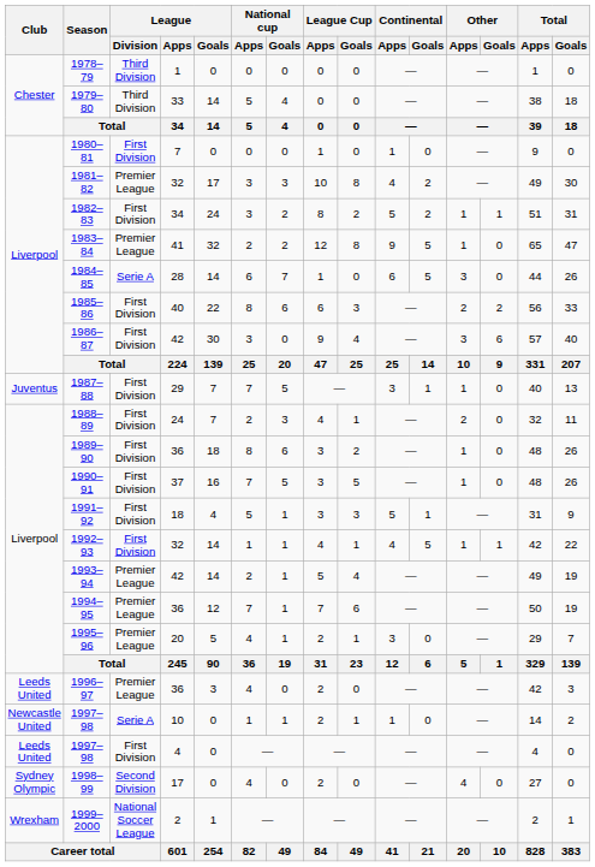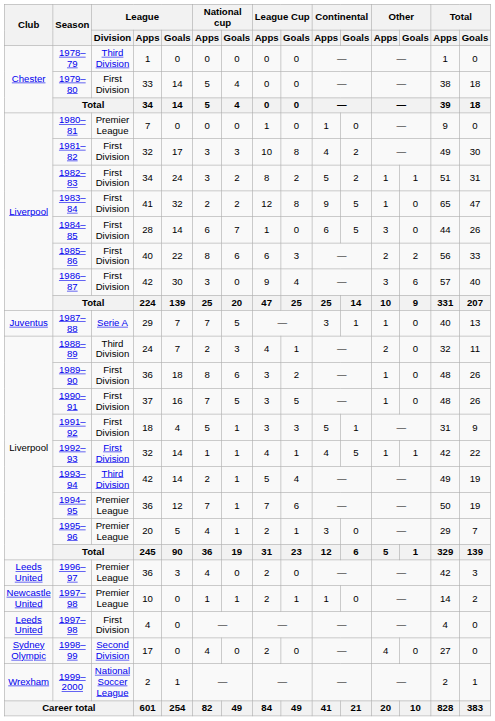 <table class="wikitable" style="text-align: center;">
 <tr>
 <th rowspan="2">Club</th>
 <th rowspan="2">Season</th>
 <th colspan="3">League</th>
 <th colspan="2">National cup</th>
 <th colspan="2">League Cup</th>
 <th colspan="2">Continental</th>
 <th colspan="2">Other</th>
 <th colspan="2">Total</th>
 </tr>
 <tr>
 <th>Division</th>
 <th>Apps</th>
 <th>Goals</th>
 <th>Apps</th>
 <th>Goals</th>
 <th>Apps</th>
 <th>Goals</th>
 <th>Apps</th>
 <th>Goals</th>
 <th>Apps</th>
 <th>Goals</th>
 <th>Apps</th>
 <th>Goals</th>
 </tr>
 <tr>
 <td rowspan="3"><a href='#'>Chester</a></td>
 <td><a href='#'>1978–79</a></td>
 <td><a href='#'>Third Division</a></td>
 <td>1</td>
 <td>0</td>
 <td>0</td>
 <td>0</td>
 <td>0</td>
 <td>0</td>
 <td colspan="2">—</td>
 <td colspan="2">—</td>
 <td>1</td>
 <td>0</td>
 </tr>
 <tr>
 <td><a href='#'>1979–80</a></td>
-<td>Third Division</td>
+<td>First Division</td>
 <td>33</td>
 <td>14</td>
 <td>5</td>
 <td>4</td>
 <td>0</td>
 <td>0</td>
 <td colspan="2">—</td>
 <td colspan="2">—</td>
 <td>38</td>
 <td>18</td>
 </tr>
 <tr>
 <th colspan="2">Total</th>
 <th>34</th>
 <th>14</th>
 <th>5</th>
 <th>4</th>
 <th>0</th>
 <th>0</th>
 <th colspan="2">—</th>
 <th colspan="2">—</th>
 <th>39</th>
 <th>18</th>
 </tr>
 <tr>
 <td rowspan="8"><a href='#'>Liverpool</a></td>
 <td><a href='#'>1980–81</a></td>
-<td><a href='#'>First Division</a></td>
+<td>Premier League</td>
 <td>7</td>
 <td>0</td>
 <td>0</td>
 <td>0</td>
 <td>1</td>
 <td>0</td>
 <td>1</td>
 <td>0</td>
 <td colspan="2">—</td>
 <td>9</td>
 <td>0</td>
 </tr>
 <tr>
 <td><a href='#'>1981–82</a></td>
-<td>Premier League</td>
+<td>First Division</td>
 <td>32</td>
 <td>17</td>
 <td>3</td>
 <td>3</td>
 <td>10</td>
 <td>8</td>
 <td>4</td>
 <td>2</td>
 <td colspan="2">—</td>
 <td>49</td>
 <td>30</td>
 </tr>
 <tr>
 <td><a href='#'>1982–83</a></td>
 <td>First Division</td>
 <td>34</td>
 <td>24</td>
 <td>3</td>
 <td>2</td>
 <td>8</td>
 <td>2</td>
 <td>5</td>
 <td>2</td>
 <td>1</td>
 <td>1</td>
 <td>51</td>
 <td>31</td>
 </tr>
 <tr>
 <td><a href='#'>1983–84</a></td>
-<td>Premier League</td>
+<td>First Division</td>
 <td>41</td>
 <td>32</td>
 <td>2</td>
 <td>2</td>
 <td>12</td>
 <td>8</td>
 <td>9</td>
 <td>5</td>
 <td>1</td>
 <td>0</td>
 <td>65</td>
 <td>47</td>
 </tr>
 <tr>
 <td><a href='#'>1984–85</a></td>
-<td><a href='#'>Serie A</a></td>
+<td>First Division</td>
 <td>28</td>
 <td>14</td>
 <td>6</td>
 <td>7</td>
 <td>1</td>
 <td>0</td>
 <td>6</td>
 <td>5</td>
 <td>3</td>
 <td>0</td>
 <td>44</td>
 <td>26</td>
 </tr>
 <tr>
 <td><a href='#'>1985–86</a></td>
 <td>First Division</td>
 <td>40</td>
 <td>22</td>
 <td>8</td>
 <td>6</td>
 <td>6</td>
 <td>3</td>
 <td colspan="2">—</td>
 <td>2</td>
 <td>2</td>
 <td>56</td>
 <td>33</td>
 </tr>
 <tr>
 <td><a href='#'>1986–87</a></td>
 <td>First Division</td>
 <td>42</td>
 <td>30</td>
 <td>3</td>
 <td>0</td>
 <td>9</td>
 <td>4</td>
 <td colspan="2">—</td>
 <td>3</td>
 <td>6</td>
 <td>57</td>
 <td>40</td>
 </tr>
 <tr>
 <th colspan="2">Total</th>
 <th>224</th>
 <th>139</th>
 <th>25</th>
 <th>20</th>
 <th>47</th>
 <th>25</th>
 <th>25</th>
 <th>14</th>
 <th>10</th>
 <th>9</th>
 <th>331</th>
 <th>207</th>
 </tr>
 <tr>
 <td><a href='#'>Juventus</a></td>
 <td><a href='#'>1987–88</a></td>
-<td>First Division</td>
+<td><a href='#'>Serie A</a></td>
 <td>29</td>
 <td>7</td>
 <td>7</td>
 <td>5</td>
 <td colspan="2">—</td>
 <td>3</td>
 <td>1</td>
 <td>1</td>
 <td>0</td>
 <td>40</td>
 <td>13</td>
 </tr>
 <tr>
 <td rowspan="9">Liverpool</td>
 <td><a href='#'>1988–89</a></td>
-<td>First Division</td>
+<td>Third Division</td>
 <td>24</td>
 <td>7</td>
 <td>2</td>
 <td>3</td>
 <td>4</td>
 <td>1</td>
 <td colspan="2">—</td>
 <td>2</td>
 <td>0</td>
 <td>32</td>
 <td>11</td>
 </tr>
 <tr>
 <td><a href='#'>1989–90</a></td>
 <td>First Division</td>
 <td>36</td>
 <td>18</td>
 <td>8</td>
 <td>6</td>
 <td>3</td>
 <td>2</td>
 <td colspan="2">—</td>
 <td>1</td>
 <td>0</td>
 <td>48</td>
 <td>26</td>
 </tr>
 <tr>
 <td><a href='#'>1990–91</a></td>
 <td>First Division</td>
 <td>37</td>
 <td>16</td>
 <td>7</td>
 <td>5</td>
 <td>3</td>
 <td>5</td>
 <td colspan="2">—</td>
 <td>1</td>
 <td>0</td>
 <td>48</td>
 <td>26</td>
 </tr>
 <tr>
 <td><a href='#'>1991–92</a></td>
 <td>First Division</td>
 <td>18</td>
 <td>4</td>
 <td>5</td>
 <td>1</td>
 <td>3</td>
 <td>3</td>
 <td>5</td>
 <td>1</td>
 <td colspan="2">—</td>
 <td>31</td>
 <td>9</td>
 </tr>
 <tr>
 <td><a href='#'>1992–93</a></td>
 <td><a href='#'>First Division</a></td>
 <td>32</td>
 <td>14</td>
 <td>1</td>
 <td>1</td>
 <td>4</td>
 <td>1</td>
 <td>4</td>
 <td>5</td>
 <td>1</td>
 <td>1</td>
 <td>42</td>
 <td>22</td>
 </tr>
 <tr>
 <td><a href='#'>1993–94</a></td>
-<td>Premier League</td>
+<td><a href='#'>Third Division</a></td>
 <td>42</td>
 <td>14</td>
 <td>2</td>
 <td>1</td>
 <td>5</td>
 <td>4</td>
 <td colspan="2">—</td>
 <td colspan="2">—</td>
 <td>49</td>
 <td>19</td>
 </tr>
 <tr>
 <td><a href='#'>1994–95</a></td>
 <td>Premier League</td>
 <td>36</td>
 <td>12</td>
 <td>7</td>
 <td>1</td>
 <td>7</td>
 <td>6</td>
 <td colspan="2">—</td>
 <td colspan="2">—</td>
 <td>50</td>
 <td>19</td>
 </tr>
 <tr>
 <td><a href='#'>1995–96</a></td>
 <td>Premier League</td>
 <td>20</td>
 <td>5</td>
 <td>4</td>
 <td>1</td>
 <td>2</td>
 <td>1</td>
 <td>3</td>
 <td>0</td>
 <td colspan="2">—</td>
 <td>29</td>
 <td>7</td>
 </tr>
 <tr>
 <th colspan="2">Total</th>
 <th>245</th>
 <th>90</th>
 <th>36</th>
 <th>19</th>
 <th>31</th>
 <th>23</th>
 <th>12</th>
 <th>6</th>
 <th>5</th>
 <th>1</th>
 <th>329</th>
 <th>139</th>
 </tr>
 <tr>
 <td><a href='#'>Leeds United</a></td>
 <td><a href='#'>1996–97</a></td>
 <td>Premier League</td>
 <td>36</td>
 <td>3</td>
 <td>4</td>
 <td>0</td>
 <td>2</td>
 <td>0</td>
 <td colspan="2">—</td>
 <td colspan="2">—</td>
 <td>42</td>
 <td>3</td>
 </tr>
 <tr>
 <td><a href='#'>Newcastle United</a></td>
 <td><a href='#'>1997–98</a></td>
-<td><a href='#'>Serie A</a></td>
+<td>Premier League</td>
 <td>10</td>
 <td>0</td>
 <td>1</td>
 <td>1</td>
 <td>2</td>
 <td>1</td>
 <td>1</td>
 <td>0</td>
 <td colspan="2">—</td>
 <td>14</td>
 <td>2</td>
 </tr>
 <tr>
 <td><a href='#'>Leeds United</a></td>
 <td><a href='#'>1997–98</a></td>
 <td>First Division</td>
 <td>4</td>
 <td>0</td>
 <td colspan="2">—</td>
 <td colspan="2">—</td>
 <td colspan="2">—</td>
 <td colspan="2">—</td>
 <td>4</td>
 <td>0</td>
 </tr>
 <tr>
 <td><a href='#'>Sydney Olympic</a></td>
 <td><a href='#'>1998–99</a></td>
 <td><a href='#'>Second Division</a></td>
 <td>17</td>
 <td>0</td>
 <td>4</td>
 <td>0</td>
 <td>2</td>
 <td>0</td>
 <td colspan="2">—</td>
 <td>4</td>
 <td>0</td>
 <td>27</td>
 <td>0</td>
 </tr>
 <tr>
 <td><a href='#'>Wrexham</a></td>
 <td><a href='#'>1999–2000</a></td>
 <td><a href='#'>National Soccer League</a></td>
 <td>2</td>
 <td>1</td>
 <td colspan="2">—</td>
 <td colspan="2">—</td>
 <td colspan="2">—</td>
 <td colspan="2">—</td>
 <td>2</td>
 <td>1</td>
 </tr>
 <tr>
 <th colspan="3">Career total</th>
 <th>601</th>
 <th>254</th>
 <th>82</th>
 <th>49</th>
 <th>84</th>
 <th>49</th>
 <th>41</th>
 <th>21</th>
 <th>20</th>
 <th>10</th>
 <th>828</th>
 <th>383</th>
 </tr>
 </table>
